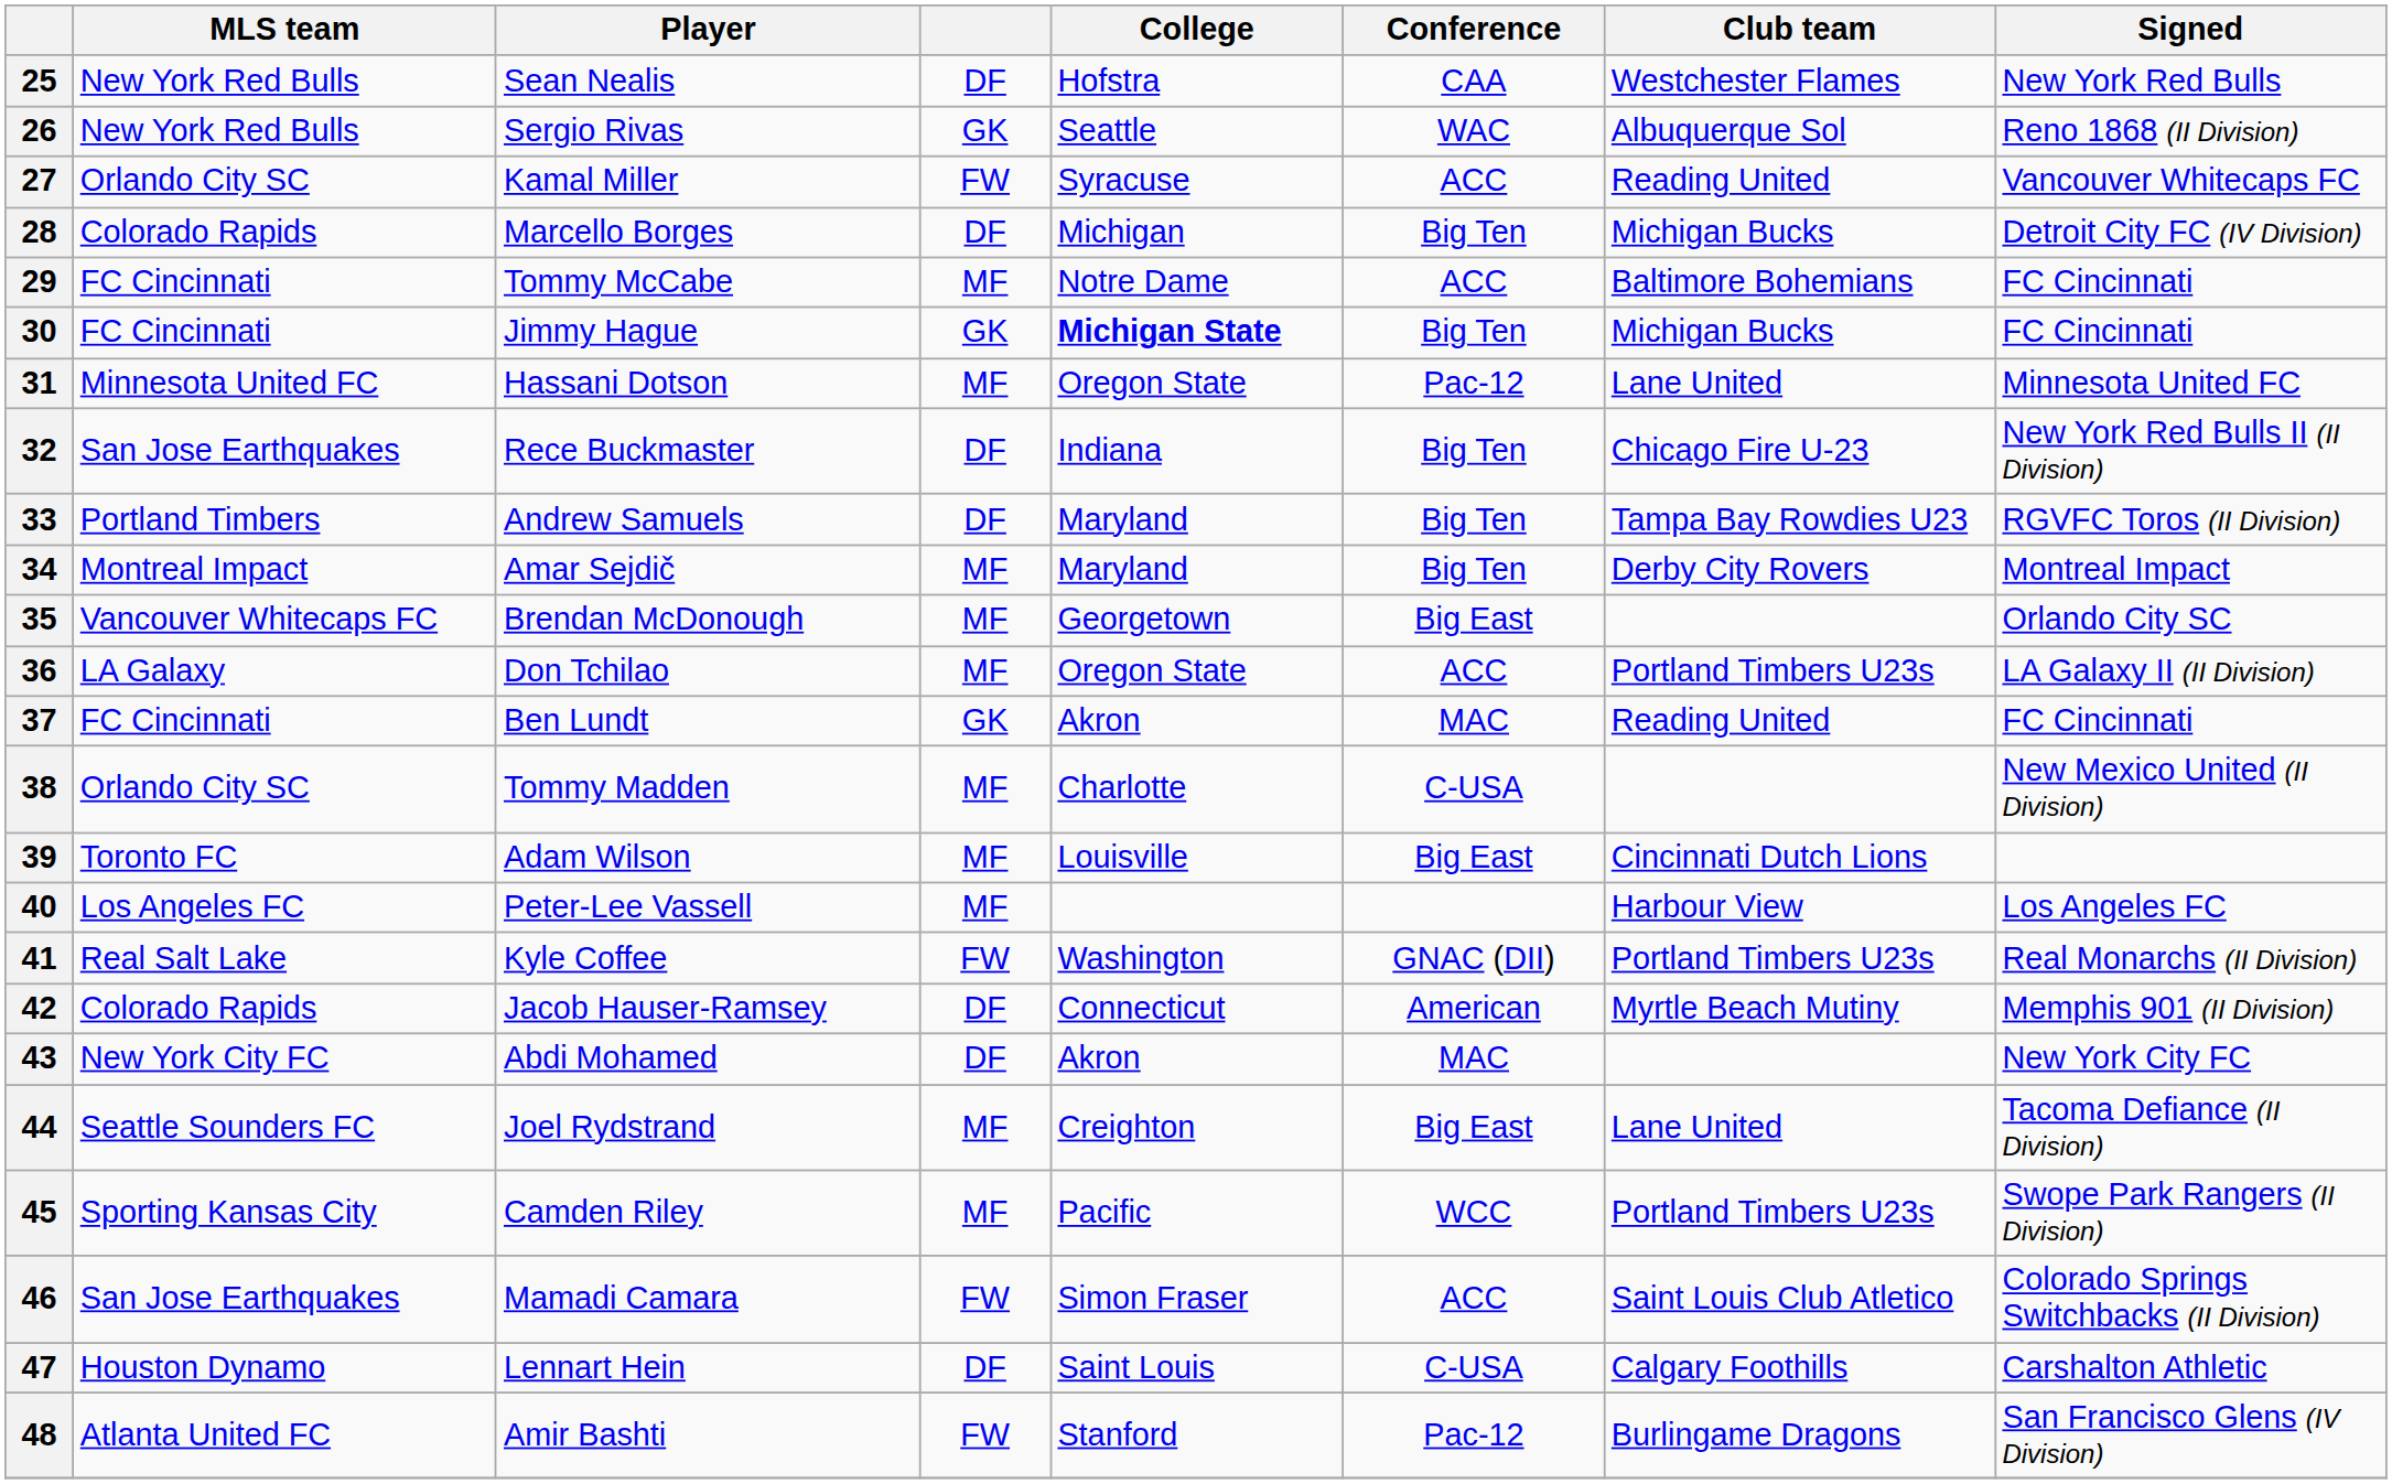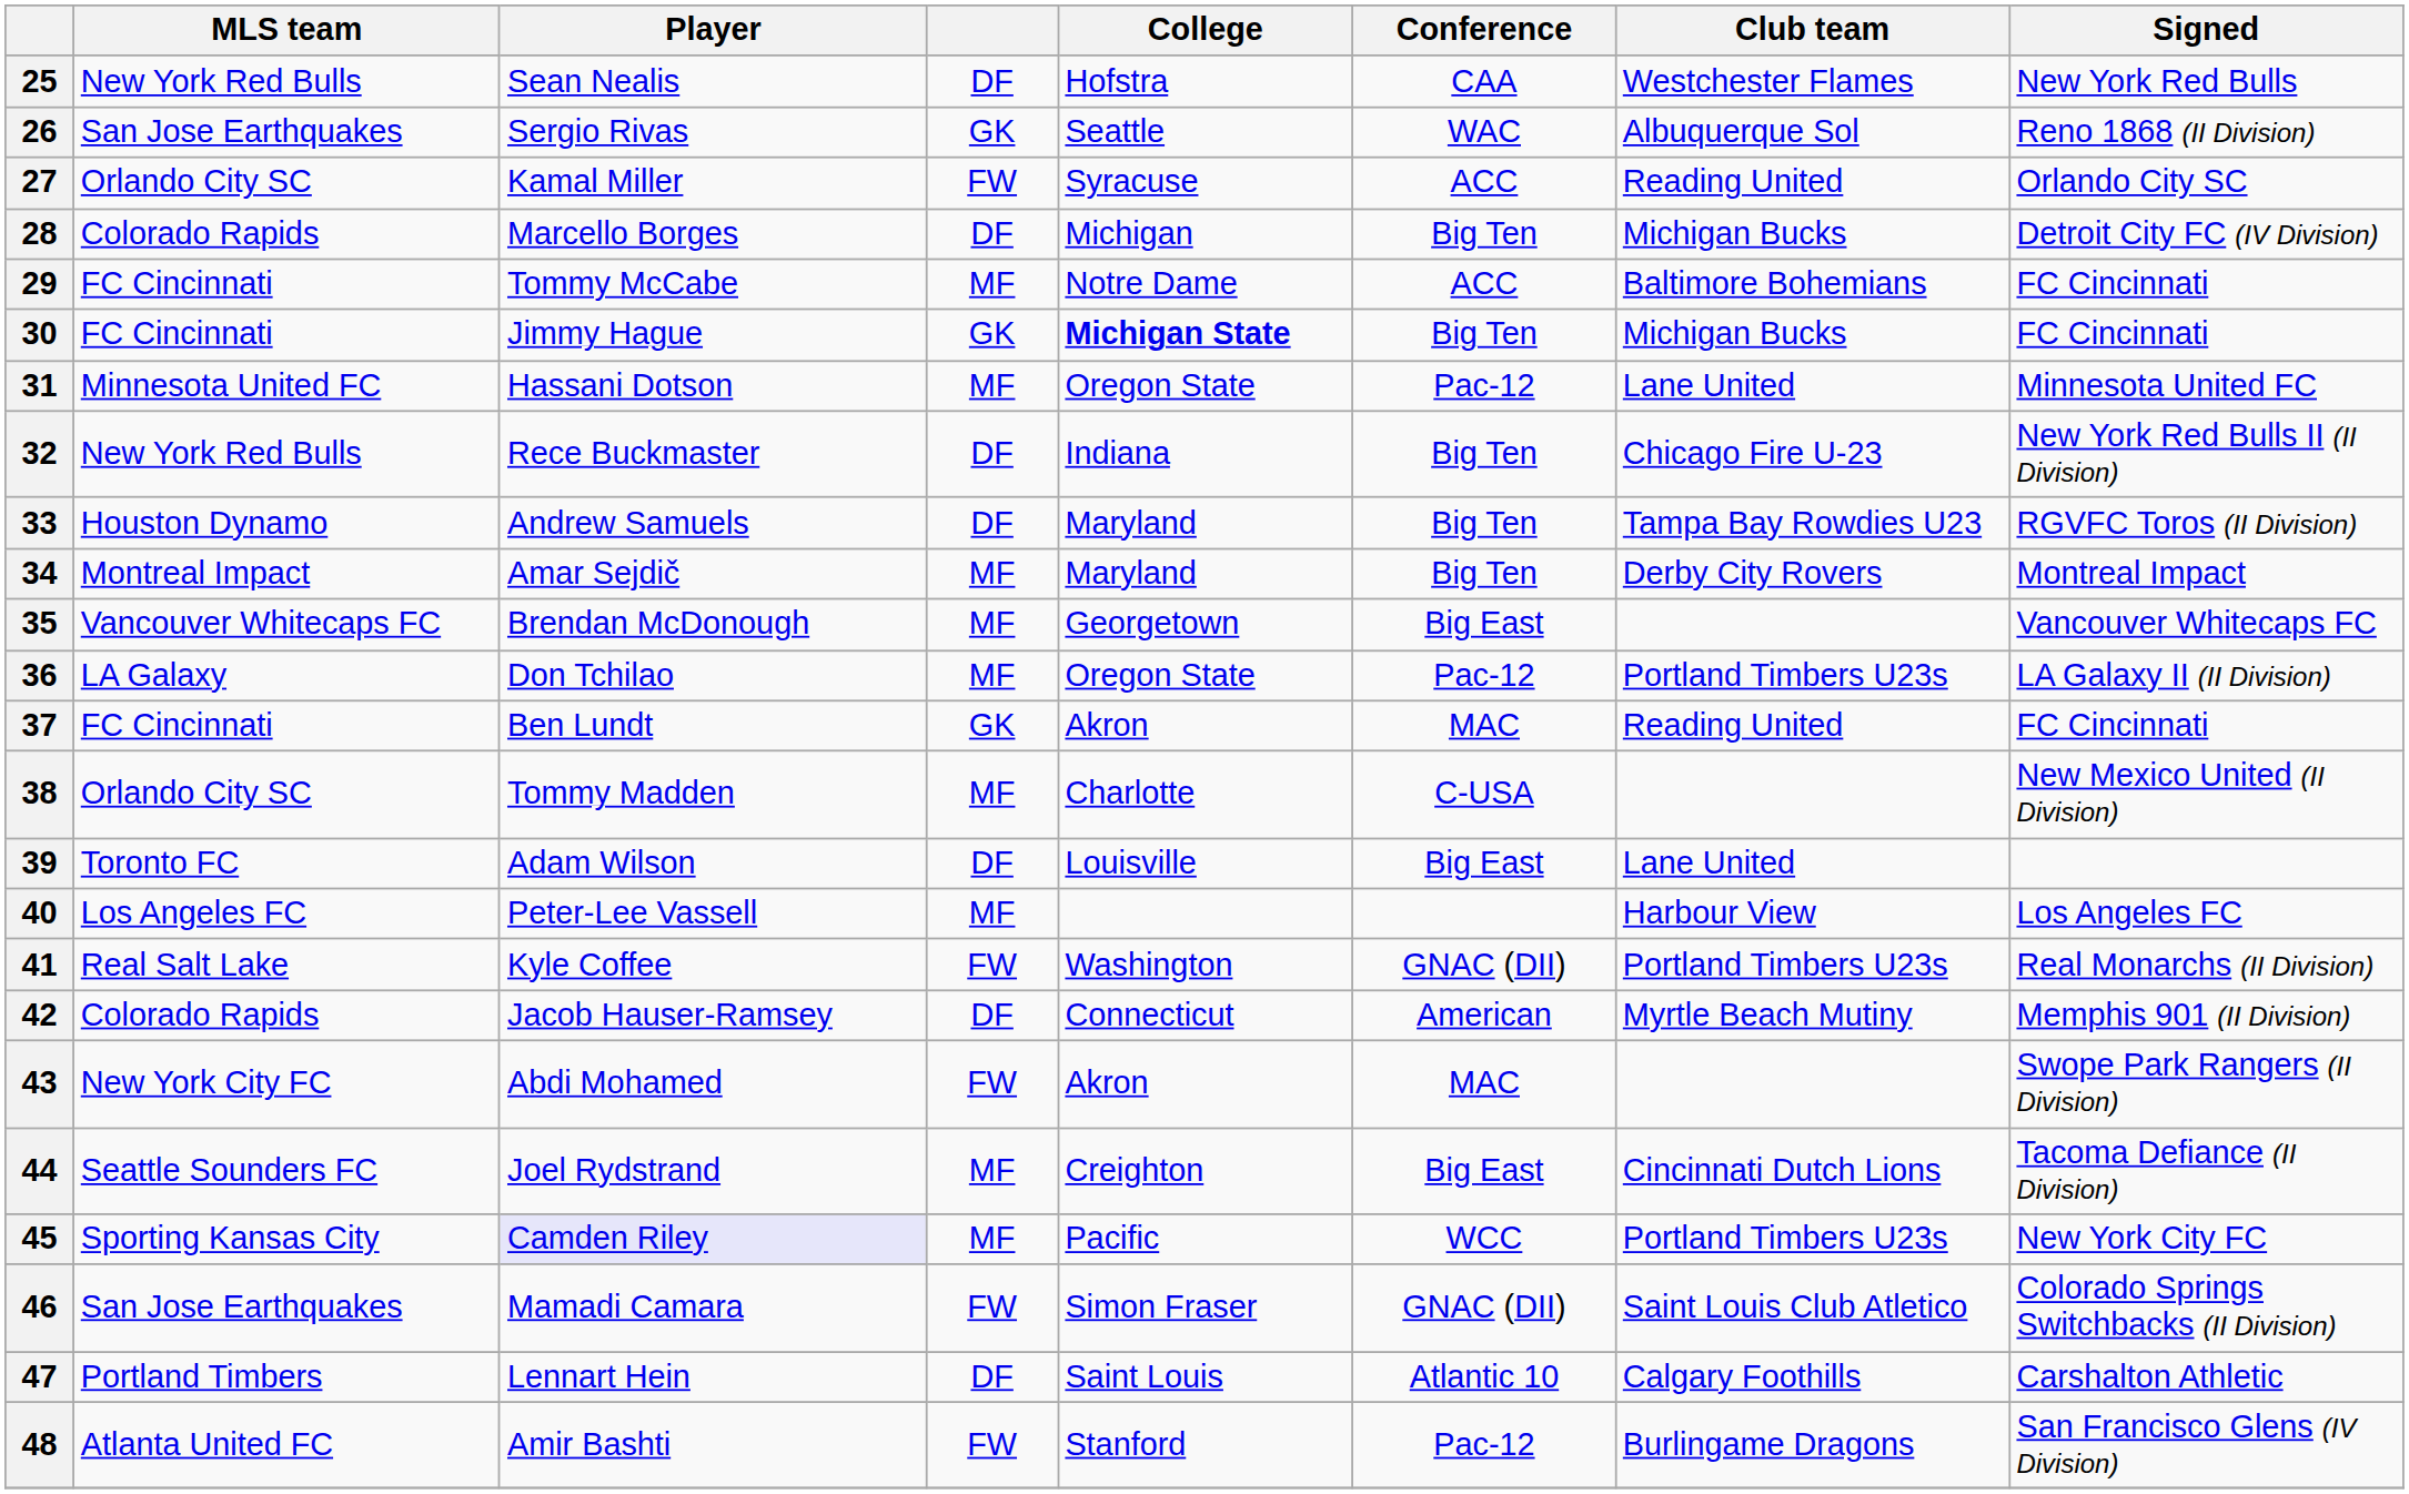 <table class="wikitable sortable" style="width:95%">
 <tr>
 <th width=2%></th>
 <th width=13%>MLS team</th>
 <th width=13%>Player</th>
 <th width=4%></th>
 <th width="9%">College</th>
 <th width=8%>Conference</th>
 <th width="12%">Club team</th>
 <th width=12%>Signed</th>
 </tr>
 <tr>
 <th>25</th>
 <td><a href='#'>New York Red Bulls</a> </td>
 <td> <a href='#'>Sean Nealis</a></td>
 <td align=center><a href='#'>DF</a></td>
 <td><a href='#'>Hofstra</a></td>
 <td align=center><a href='#'>CAA</a></td>
 <td><a href='#'>Westchester Flames</a></td>
 <td> <a href='#'>New York Red Bulls</a></td>
 </tr>
 <tr>
 <th>26</th>
-<td><a href='#'>New York Red Bulls</a> </td>
+<td><a href='#'>San Jose Earthquakes</a></td>
 <td> <a href='#'>Sergio Rivas</a></td>
 <td align=center><a href='#'>GK</a></td>
 <td><a href='#'>Seattle</a></td>
 <td align=center><a href='#'>WAC</a></td>
 <td><a href='#'>Albuquerque Sol</a></td>
 <td> <a href='#'>Reno 1868</a> <em><small>(II Division)</small></em></td>
 </tr>
 <tr>
 <th>27</th>
 <td><a href='#'>Orlando City SC</a></td>
 <td> <a href='#'>Kamal Miller</a></td>
 <td align=center><a href='#'>FW</a></td>
 <td><a href='#'>Syracuse</a></td>
 <td align=center><a href='#'>ACC</a></td>
 <td><a href='#'>Reading United</a></td>
-<td> <a href='#'>Vancouver Whitecaps FC</a></td>
+<td> <a href='#'>Orlando City SC</a></td>
 </tr>
 <tr>
 <th>28</th>
 <td><a href='#'>Colorado Rapids</a></td>
 <td> <a href='#'>Marcello Borges</a></td>
 <td align=center><a href='#'>DF</a></td>
 <td><a href='#'>Michigan</a></td>
 <td align=center><a href='#'>Big Ten</a></td>
 <td><a href='#'>Michigan Bucks</a></td>
 <td> <a href='#'>Detroit City FC</a> <em><small>(IV Division)</small></em></td>
 </tr>
 <tr>
 <th>29</th>
 <td><a href='#'>FC Cincinnati</a> </td>
 <td> <a href='#'>Tommy McCabe</a></td>
 <td align=center><a href='#'>MF</a></td>
 <td><a href='#'>Notre Dame</a></td>
 <td align=center><a href='#'>ACC</a></td>
 <td><a href='#'>Baltimore Bohemians</a></td>
 <td> <a href='#'>FC Cincinnati</a></td>
 </tr>
 <tr>
 <th>30</th>
 <td><a href='#'>FC Cincinnati</a> </td>
 <td> <a href='#'>Jimmy Hague</a></td>
 <td align=center><a href='#'>GK</a></td>
 <td><strong><a href='#'>Michigan State</a></strong></td>
 <td align=center><a href='#'>Big Ten</a></td>
 <td><a href='#'>Michigan Bucks</a></td>
 <td> <a href='#'>FC Cincinnati</a></td>
 </tr>
 <tr>
 <th>31</th>
 <td><a href='#'>Minnesota United FC</a></td>
 <td> <a href='#'>Hassani Dotson</a></td>
 <td align=center><a href='#'>MF</a></td>
 <td><a href='#'>Oregon State</a></td>
 <td align=center><a href='#'>Pac-12</a></td>
 <td><a href='#'>Lane United</a></td>
 <td> <a href='#'>Minnesota United FC</a></td>
 </tr>
 <tr>
 <th>32</th>
-<td><a href='#'>San Jose Earthquakes</a></td>
+<td><a href='#'>New York Red Bulls</a> </td>
 <td> <a href='#'>Rece Buckmaster</a></td>
 <td align=center><a href='#'>DF</a></td>
 <td><a href='#'>Indiana</a></td>
 <td align=center><a href='#'>Big Ten</a></td>
 <td><a href='#'>Chicago Fire U-23</a></td>
 <td> <a href='#'>New York Red Bulls II</a> <em><small>(II Division)</small></em></td>
 </tr>
 <tr>
 <th>33</th>
-<td><a href='#'>Portland Timbers</a></td>
+<td><a href='#'>Houston Dynamo</a> </td>
 <td> <a href='#'>Andrew Samuels</a></td>
 <td align=center><a href='#'>DF</a></td>
 <td><a href='#'>Maryland</a></td>
 <td align=center><a href='#'>Big Ten</a></td>
 <td><a href='#'>Tampa Bay Rowdies U23</a></td>
 <td> <a href='#'>RGVFC Toros</a> <em><small>(II Division)</small></em></td>
 </tr>
 <tr>
 <th>34</th>
 <td><a href='#'>Montreal Impact</a></td>
 <td> <a href='#'>Amar Sejdič</a></td>
 <td align=center><a href='#'>MF</a></td>
 <td><a href='#'>Maryland</a></td>
 <td align=center><a href='#'>Big Ten</a></td>
 <td><a href='#'>Derby City Rovers</a></td>
 <td> <a href='#'>Montreal Impact</a></td>
 </tr>
 <tr>
 <th>35</th>
 <td><a href='#'>Vancouver Whitecaps FC</a></td>
 <td> <a href='#'>Brendan McDonough</a></td>
 <td align=center><a href='#'>MF</a></td>
 <td><a href='#'>Georgetown</a></td>
 <td align=center><a href='#'>Big East</a></td>
 <td></td>
-<td> <a href='#'>Orlando City SC</a></td>
+<td> <a href='#'>Vancouver Whitecaps FC</a></td>
 </tr>
 <tr>
 <th>36</th>
 <td><a href='#'>LA Galaxy</a></td>
 <td> <a href='#'>Don Tchilao</a></td>
 <td align=center><a href='#'>MF</a></td>
 <td><a href='#'>Oregon State</a></td>
-<td align=center><a href='#'>ACC</a></td>
+<td align=center><a href='#'>Pac-12</a></td>
 <td><a href='#'>Portland Timbers U23s</a></td>
 <td> <a href='#'>LA Galaxy II</a> <em><small>(II Division)</small></em></td>
 </tr>
 <tr>
 <th>37</th>
 <td><a href='#'>FC Cincinnati</a> </td>
 <td> <a href='#'>Ben Lundt</a></td>
 <td align=center><a href='#'>GK</a></td>
 <td><a href='#'>Akron</a></td>
 <td align=center><a href='#'>MAC</a></td>
 <td><a href='#'>Reading United</a></td>
 <td> <a href='#'>FC Cincinnati</a></td>
 </tr>
 <tr>
 <th>38</th>
 <td><a href='#'>Orlando City SC</a> </td>
 <td> <a href='#'>Tommy Madden</a></td>
 <td align=center><a href='#'>MF</a></td>
 <td><a href='#'>Charlotte</a></td>
 <td align=center><a href='#'>C-USA</a></td>
 <td></td>
 <td> <a href='#'>New Mexico United</a> <em><small>(II Division)</small></em></td>
 </tr>
 <tr>
 <th>39</th>
 <td><a href='#'>Toronto FC</a> </td>
 <td> <a href='#'>Adam Wilson</a></td>
-<td align=center><a href='#'>MF</a></td>
+<td align=center><a href='#'>DF</a></td>
 <td><a href='#'>Louisville</a></td>
 <td align=center><a href='#'>Big East</a></td>
-<td><a href='#'>Cincinnati Dutch Lions</a></td>
+<td><a href='#'>Lane United</a></td>
 <td></td>
 </tr>
 <tr>
 <th>40</th>
 <td><a href='#'>Los Angeles FC</a></td>
 <td> <a href='#'>Peter-Lee Vassell</a></td>
 <td align=center><a href='#'>MF</a></td>
 <td></td>
 <td></td>
 <td><a href='#'>Harbour View</a></td>
 <td> <a href='#'>Los Angeles FC</a></td>
 </tr>
 <tr>
 <th>41</th>
 <td><a href='#'>Real Salt Lake</a></td>
 <td> <a href='#'>Kyle Coffee</a></td>
 <td align=center><a href='#'>FW</a></td>
 <td><a href='#'>Washington</a></td>
 <td align=center><a href='#'>GNAC</a> (<a href='#'>DII</a>)</td>
 <td><a href='#'>Portland Timbers U23s</a></td>
 <td> <a href='#'>Real Monarchs</a> <em><small>(II Division)</small></em></td>
 </tr>
 <tr>
 <th>42</th>
 <td><a href='#'>Colorado Rapids</a> </td>
 <td> <a href='#'>Jacob Hauser-Ramsey</a></td>
 <td align=center><a href='#'>DF</a></td>
 <td><a href='#'>Connecticut</a></td>
 <td align=center><a href='#'>American</a></td>
 <td><a href='#'>Myrtle Beach Mutiny</a></td>
 <td> <a href='#'>Memphis 901</a> <em><small>(II Division)</small></em></td>
 </tr>
 <tr>
 <th>43</th>
 <td><a href='#'>New York City FC</a></td>
 <td> <a href='#'>Abdi Mohamed</a></td>
-<td align=center><a href='#'>DF</a></td>
+<td align=center><a href='#'>FW</a></td>
 <td><a href='#'>Akron</a></td>
 <td align=center><a href='#'>MAC</a></td>
 <td></td>
-<td> <a href='#'>New York City FC</a></td>
+<td> <a href='#'>Swope Park Rangers</a> <em><small>(II Division)</small></em></td>
 </tr>
 <tr>
 <th>44</th>
 <td><a href='#'>Seattle Sounders FC</a></td>
 <td> <a href='#'>Joel Rydstrand</a></td>
 <td align=center><a href='#'>MF</a></td>
 <td><a href='#'>Creighton</a></td>
 <td align=center><a href='#'>Big East</a></td>
-<td><a href='#'>Lane United</a></td>
+<td><a href='#'>Cincinnati Dutch Lions</a></td>
 <td> <a href='#'>Tacoma Defiance</a> <em><small>(II Division)</small></em></td>
 </tr>
 <tr>
 <th>45</th>
 <td><a href='#'>Sporting Kansas City</a></td>
-<td> <a href='#'>Camden Riley</a></td>
+<td style="background: lavender;"> <a href='#'>Camden Riley</a></td>
 <td align=center><a href='#'>MF</a></td>
 <td><a href='#'>Pacific</a></td>
 <td align=center><a href='#'>WCC</a></td>
 <td><a href='#'>Portland Timbers U23s</a></td>
-<td> <a href='#'>Swope Park Rangers</a> <em><small>(II Division)</small></em></td>
+<td> <a href='#'>New York City FC</a></td>
 </tr>
 <tr>
 <th>46</th>
 <td><a href='#'>San Jose Earthquakes</a> </td>
 <td> <a href='#'>Mamadi Camara</a></td>
 <td align=center><a href='#'>FW</a></td>
 <td><a href='#'>Simon Fraser</a></td>
-<td align=center><a href='#'>ACC</a></td>
+<td align=center><a href='#'>GNAC</a> (<a href='#'>DII</a>)</td>
 <td><a href='#'>Saint Louis Club Atletico</a></td>
 <td> <a href='#'>Colorado Springs Switchbacks</a> <em><small>(II Division)</small></em></td>
 </tr>
 <tr>
 <th>47</th>
-<td><a href='#'>Houston Dynamo</a> </td>
+<td><a href='#'>Portland Timbers</a></td>
 <td> <a href='#'>Lennart Hein</a></td>
 <td align=center><a href='#'>DF</a></td>
 <td><a href='#'>Saint Louis</a></td>
-<td align=center><a href='#'>C-USA</a></td>
+<td align=center><a href='#'>Atlantic 10</a></td>
 <td><a href='#'>Calgary Foothills</a></td>
 <td> <a href='#'>Carshalton Athletic</a></td>
 </tr>
 <tr>
 <th>48</th>
 <td><a href='#'>Atlanta United FC</a></td>
 <td> <a href='#'>Amir Bashti</a></td>
 <td align=center><a href='#'>FW</a></td>
 <td><a href='#'>Stanford</a></td>
 <td align=center><a href='#'>Pac-12</a></td>
 <td><a href='#'>Burlingame Dragons</a></td>
 <td> <a href='#'>San Francisco Glens</a> <em><small>(IV Division)</small></em></td>
 </tr>
 <tr>
 </tr>
 </table>
